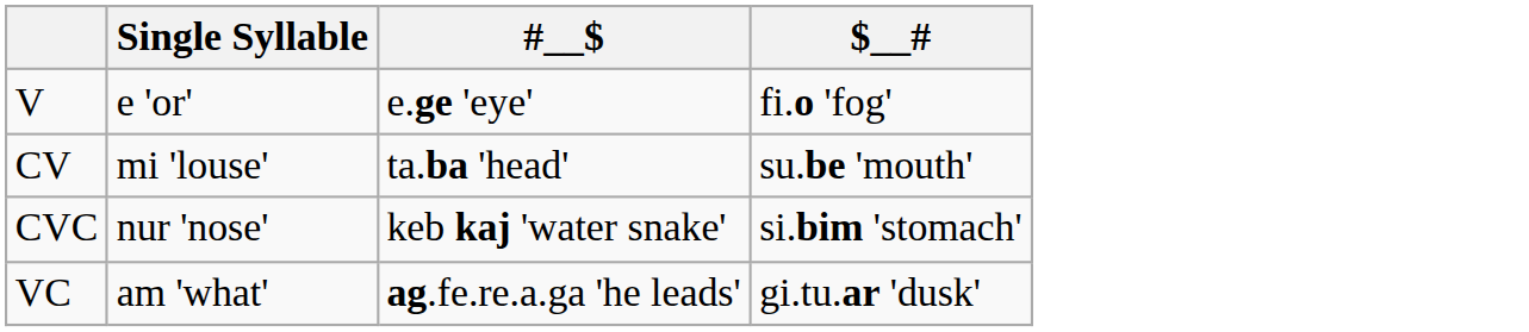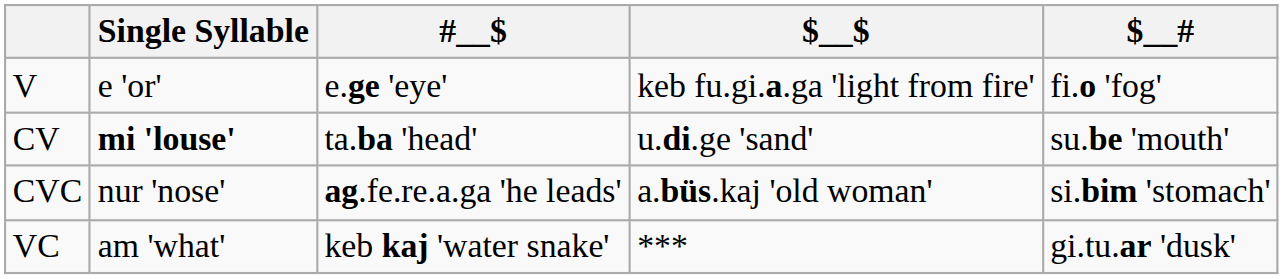 <table class="wikitable">
 <tr>
 <th></th>
 <th>Single Syllable</th>
 <th>#__$</th>
+<th>$__$</th>
 <th>$__#</th>
 </tr>
 <tr>
 <td>V</td>
 <td>e 'or'</td>
 <td>e.<strong>ge</strong> 'eye'</td>
+<td>keb fu.gi.<strong>a</strong>.ga 'light from fire'</td>
 <td>fi.<strong>o</strong> 'fog'</td>
 </tr>
 <tr>
 <td>CV</td>
-<td>mi 'louse'</td>
+<td><strong>mi 'louse'</strong></td>
 <td>ta.<strong>ba</strong> 'head'</td>
+<td>u.<strong>di</strong>.ge 'sand'</td>
 <td>su.<strong>be</strong> 'mouth'</td>
 </tr>
 <tr>
 <td>CVC</td>
 <td>nur 'nose'</td>
-<td>keb <strong>kaj</strong> 'water snake'</td>
+<td><strong>ag</strong>.fe.re.a.ga 'he leads'</td>
+<td>a.<strong>büs</strong>.kaj 'old woman'</td>
 <td>si.<strong>bim</strong> 'stomach'</td>
 </tr>
 <tr>
 <td>VC</td>
 <td>am 'what'</td>
-<td><strong>ag</strong>.fe.re.a.ga 'he leads'</td>
+<td>keb <strong>kaj</strong> 'water snake'</td>
+<td>***</td>
 <td>gi.tu.<strong>ar</strong> 'dusk'</td>
 </tr>
 </table>
